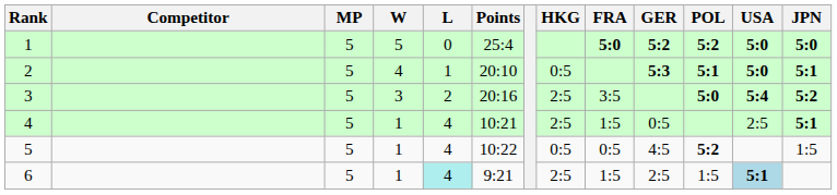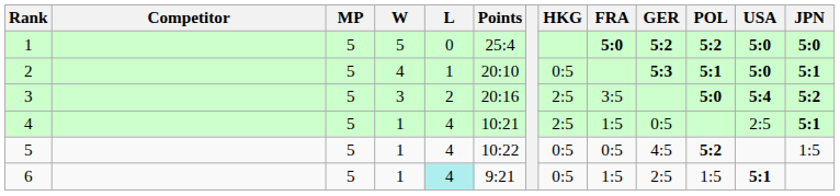 <table class="wikitable" style="text-align:center">
 <tr>
 <th>Rank</th>
 <th style="width:16em">Competitor</th>
 <th style="width:2.5em">MP</th>
 <th style="width:2.5em">W</th>
 <th style="width:2.5em">L</th>
 <th>Points</th>
 <th rowspan="7"> </th>
 <th style="width:2.5em">HKG</th>
 <th style="width:2.5em">FRA</th>
 <th style="width:2.5em">GER</th>
 <th style="width:2.5em">POL</th>
 <th style="width:2.5em">USA</th>
 <th style="width:2.5em">JPN</th>
 </tr>
 <tr style="background:#cfc;">
 <td>1</td>
 <td style="text-align:left"></td>
 <td>5</td>
 <td>5</td>
 <td>0</td>
 <td>25:4</td>
 <td></td>
 <td><strong>5:0</strong></td>
 <td><strong>5:2</strong></td>
 <td><strong>5:2</strong></td>
 <td><strong>5:0</strong></td>
 <td><strong>5:0</strong></td>
 </tr>
 <tr style="background:#cfc;">
 <td>2</td>
 <td style="text-align:left"></td>
 <td>5</td>
 <td>4</td>
 <td>1</td>
 <td>20:10</td>
 <td>0:5</td>
 <td></td>
 <td><strong>5:3</strong></td>
 <td><strong>5:1</strong></td>
 <td><strong>5:0</strong></td>
 <td><strong>5:1</strong></td>
 </tr>
 <tr style="background:#cfc;">
 <td>3</td>
 <td style="text-align:left"></td>
 <td>5</td>
 <td>3</td>
 <td>2</td>
 <td>20:16</td>
 <td>2:5</td>
 <td>3:5</td>
 <td></td>
 <td><strong>5:0</strong></td>
 <td><strong>5:4</strong></td>
 <td><strong>5:2</strong></td>
 </tr>
 <tr style="background:#cfc;">
 <td>4</td>
 <td style="text-align:left"></td>
 <td>5</td>
 <td>1</td>
 <td>4</td>
 <td>10:21</td>
 <td>2:5</td>
 <td>1:5</td>
 <td>0:5</td>
 <td></td>
 <td>2:5</td>
 <td><strong>5:1</strong></td>
 </tr>
 <tr>
 <td>5</td>
 <td style="text-align:left"></td>
 <td>5</td>
 <td>1</td>
 <td>4</td>
 <td>10:22</td>
 <td>0:5</td>
 <td>0:5</td>
 <td>4:5</td>
 <td><strong>5:2</strong></td>
 <td></td>
 <td>1:5</td>
 </tr>
 <tr>
 <td>6</td>
 <td style="text-align:left"></td>
 <td>5</td>
 <td>1</td>
 <td style="background: paleturquoise;">4</td>
 <td>9:21</td>
-<td>2:5</td>
+<td>0:5</td>
 <td>1:5</td>
 <td>2:5</td>
 <td>1:5</td>
-<td style="background: lightblue;"><strong>5:1</strong></td>
+<td><strong>5:1</strong></td>
 <td></td>
 </tr>
 </table>
